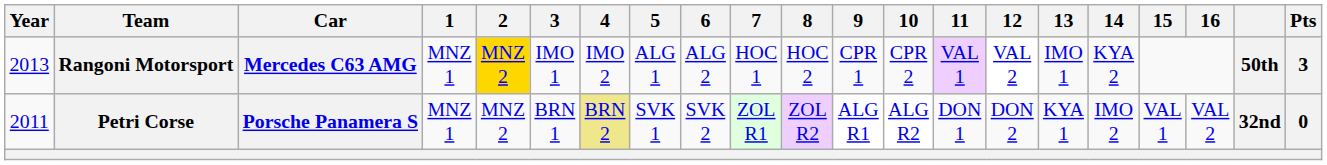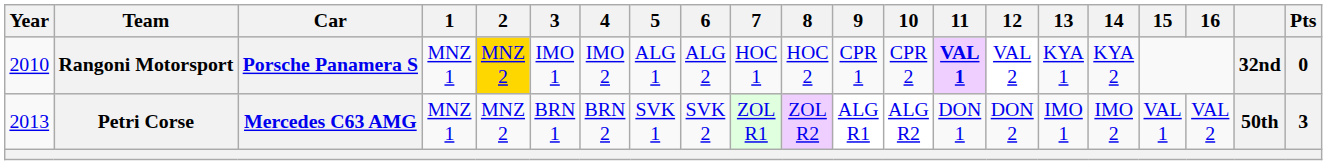 <table class="wikitable" style="text-align:center; font-size:85%">
 <tr>
 <th>Year</th>
 <th>Team</th>
 <th>Car</th>
 <th>1</th>
 <th>2</th>
 <th>3</th>
 <th>4</th>
 <th>5</th>
 <th>6</th>
 <th>7</th>
 <th>8</th>
 <th>9</th>
 <th>10</th>
 <th>11</th>
 <th>12</th>
 <th>13</th>
 <th>14</th>
 <th>15</th>
 <th>16</th>
 <th></th>
 <th>Pts</th>
 </tr>
 <tr>
-<td><a href='#'>2013</a></td>
+<td><a href='#'>2010</a></td>
 <th nowrap>Rangoni Motorsport</th>
-<th nowrap><a href='#'>Mercedes C63 AMG</a></th>
+<th nowrap><a href='#'>Porsche Panamera S</a></th>
 <td><a href='#'>MNZ<br>1</a></td>
 <td style="background: gold;"><a href='#'>MNZ<br>2</a></td>
 <td><a href='#'>IMO<br>1</a></td>
 <td><a href='#'>IMO<br>2</a></td>
 <td><a href='#'>ALG<br>1</a></td>
 <td><a href='#'>ALG<br>2</a></td>
 <td><a href='#'>HOC<br>1</a></td>
 <td><a href='#'>HOC<br>2</a></td>
 <td><a href='#'>CPR<br>1</a></td>
 <td><a href='#'>CPR<br>2</a></td>
-<td style="background:#EFCFFF;"><a href='#'>VAL<br>1</a><br></td>
+<td style="background:#EFCFFF;"><strong><a href='#'>VAL<br>1</a><br></strong></td>
 <td style="background:#FFFFFF;"><a href='#'>VAL<br>2</a><br></td>
-<td><a href='#'>IMO<br>1</a></td>
+<td><a href='#'>KYA<br>1</a></td>
 <td><a href='#'>KYA<br>2</a></td>
 <td colspan=2></td>
-<th>50th</th>
-<th>3</th>
+<th>32nd</th>
+<th>0</th>
 </tr>
 <tr>
-<td><a href='#'>2011</a></td>
+<td><a href='#'>2013</a></td>
 <th nowrap>Petri Corse</th>
-<th nowrap><a href='#'>Porsche Panamera S</a></th>
+<th nowrap><a href='#'>Mercedes C63 AMG</a></th>
 <td><a href='#'>MNZ<br>1</a></td>
 <td><a href='#'>MNZ<br>2</a></td>
 <td><a href='#'>BRN<br>1</a></td>
-<td style="background: khaki;"><a href='#'>BRN<br>2</a></td>
+<td><a href='#'>BRN<br>2</a></td>
 <td><a href='#'>SVK<br>1</a></td>
 <td><a href='#'>SVK<br>2</a></td>
 <td style="background:#DFFFDF;"><a href='#'>ZOL<br>R1</a><br></td>
 <td style="background:#EFCFFF;"><a href='#'>ZOL<br>R2</a><br></td>
 <td style="background:#FFFFFF;"><a href='#'>ALG<br>R1</a><br></td>
 <td style="background:#FFFFFF;"><a href='#'>ALG<br>R2</a><br></td>
 <td><a href='#'>DON<br>1</a></td>
 <td><a href='#'>DON<br>2</a></td>
-<td><a href='#'>KYA<br>1</a></td>
+<td><a href='#'>IMO<br>1</a></td>
 <td><a href='#'>IMO<br>2</a></td>
 <td><a href='#'>VAL<br>1</a></td>
 <td><a href='#'>VAL<br>2</a></td>
-<th>32nd</th>
-<th>0</th>
+<th>50th</th>
+<th>3</th>
 </tr>
 <tr>
 <th colspan=21></th>
 </tr>
 </table>
